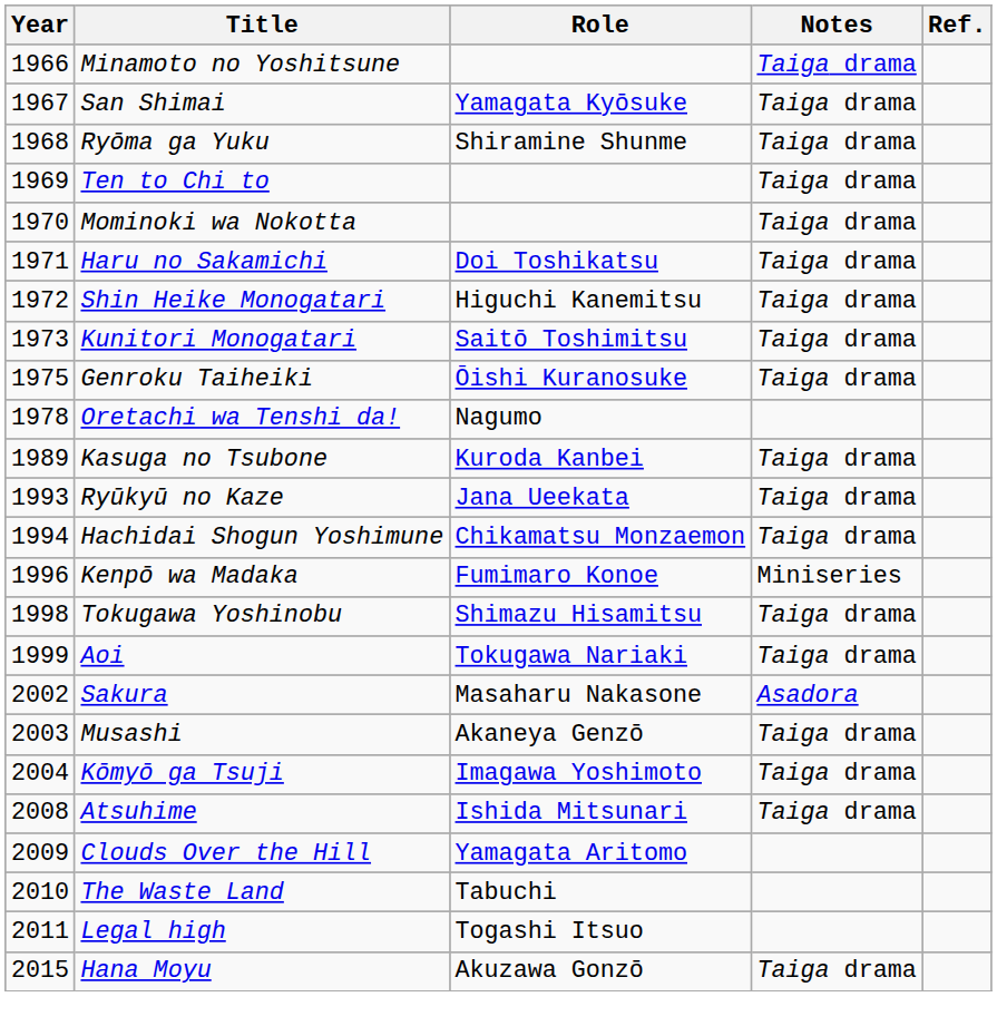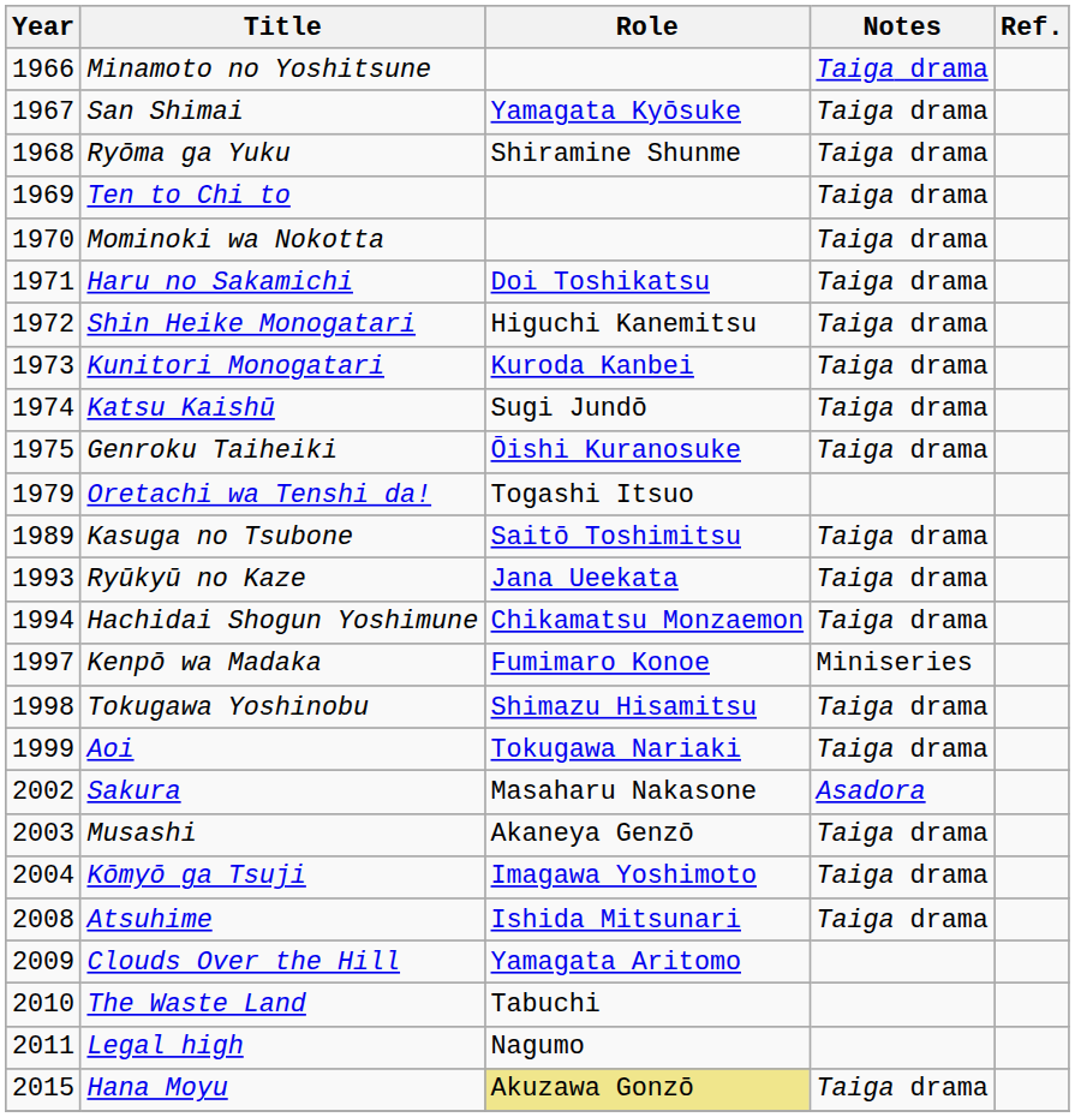 <table class="wikitable sortable">
 <tr>
 <th>Year</th>
 <th>Title</th>
 <th>Role</th>
 <th class="unsortable">Notes</th>
 <th class="unsortable">Ref.</th>
 </tr>
 <tr>
 <td>1966</td>
 <td><em>Minamoto no Yoshitsune</em></td>
 <td></td>
 <td><a href='#'><em>Taiga</em> drama</a></td>
 <td></td>
 </tr>
 <tr>
 <td>1967</td>
 <td><em>San Shimai</em></td>
 <td><a href='#'>Yamagata Kyōsuke</a></td>
 <td><em>Taiga</em> drama</td>
 <td></td>
 </tr>
 <tr>
 <td>1968</td>
 <td><em>Ryōma ga Yuku</em></td>
 <td>Shiramine Shunme</td>
 <td><em>Taiga</em> drama</td>
 <td></td>
 </tr>
 <tr>
 <td>1969</td>
 <td><em><a href='#'>Ten to Chi to</a></em></td>
 <td></td>
 <td><em>Taiga</em> drama</td>
 <td></td>
 </tr>
 <tr>
 <td>1970</td>
 <td><em>Mominoki wa Nokotta</em></td>
 <td></td>
 <td><em>Taiga</em> drama</td>
 <td></td>
 </tr>
 <tr>
 <td>1971</td>
 <td><em><a href='#'>Haru no Sakamichi</a></em></td>
 <td><a href='#'>Doi Toshikatsu</a></td>
 <td><em>Taiga</em> drama</td>
 <td></td>
 </tr>
 <tr>
 <td>1972</td>
 <td><em><a href='#'>Shin Heike Monogatari</a></em></td>
 <td>Higuchi Kanemitsu</td>
 <td><em>Taiga</em> drama</td>
 <td></td>
 </tr>
 <tr>
 <td>1973</td>
 <td><em><a href='#'>Kunitori Monogatari</a></em></td>
-<td><a href='#'>Saitō Toshimitsu</a></td>
+<td><a href='#'>Kuroda Kanbei</a></td>
+<td><em>Taiga</em> drama</td>
+<td></td>
+</tr>
+<tr>
+<td>1974</td>
+<td><em><a href='#'>Katsu Kaishū</a></em></td>
+<td>Sugi Jundō</td>
 <td><em>Taiga</em> drama</td>
 <td></td>
 </tr>
 <tr>
 <td>1975</td>
 <td><em>Genroku Taiheiki</em></td>
 <td><a href='#'>Ōishi Kuranosuke</a></td>
 <td><em>Taiga</em> drama</td>
 <td></td>
 </tr>
 <tr>
-<td>1978</td>
+<td>1979</td>
 <td><em><a href='#'>Oretachi wa Tenshi da!</a></em></td>
-<td>Nagumo</td>
+<td>Togashi Itsuo</td>
 <td></td>
 <td></td>
 </tr>
 <tr>
 <td>1989</td>
 <td><em>Kasuga no Tsubone</em></td>
-<td><a href='#'>Kuroda Kanbei</a></td>
+<td><a href='#'>Saitō Toshimitsu</a></td>
 <td><em>Taiga</em> drama</td>
 <td></td>
 </tr>
 <tr>
 <td>1993</td>
 <td><em>Ryūkyū no Kaze</em></td>
 <td><a href='#'>Jana Ueekata</a></td>
 <td><em>Taiga</em> drama</td>
 <td></td>
 </tr>
 <tr>
 <td>1994</td>
 <td><em>Hachidai Shogun Yoshimune</em></td>
 <td><a href='#'>Chikamatsu Monzaemon</a></td>
 <td><em>Taiga</em> drama</td>
 <td></td>
 </tr>
 <tr>
-<td>1996</td>
+<td>1997</td>
 <td><em>Kenpō wa Madaka</em></td>
 <td><a href='#'>Fumimaro Konoe</a></td>
 <td>Miniseries</td>
 <td></td>
 </tr>
 <tr>
 <td>1998</td>
 <td><em>Tokugawa Yoshinobu</em></td>
 <td><a href='#'>Shimazu Hisamitsu</a></td>
 <td><em>Taiga</em> drama</td>
 <td></td>
 </tr>
 <tr>
 <td>1999</td>
 <td><em><a href='#'>Aoi</a></em></td>
 <td><a href='#'>Tokugawa Nariaki</a></td>
 <td><em>Taiga</em> drama</td>
 <td></td>
 </tr>
 <tr>
 <td>2002</td>
 <td><em><a href='#'>Sakura</a></em></td>
 <td>Masaharu Nakasone</td>
 <td><em><a href='#'>Asadora</a></em></td>
 <td></td>
 </tr>
 <tr>
 <td>2003</td>
 <td><em>Musashi</em></td>
 <td>Akaneya Genzō</td>
 <td><em>Taiga</em> drama</td>
 <td></td>
 </tr>
 <tr>
 <td>2004</td>
 <td><em><a href='#'>Kōmyō ga Tsuji</a></em></td>
 <td><a href='#'>Imagawa Yoshimoto</a></td>
 <td><em>Taiga</em> drama</td>
 <td></td>
 </tr>
 <tr>
 <td>2008</td>
 <td><em><a href='#'>Atsuhime</a></em></td>
 <td><a href='#'>Ishida Mitsunari</a></td>
 <td><em>Taiga</em> drama</td>
 <td></td>
 </tr>
 <tr>
 <td>2009</td>
 <td><em><a href='#'>Clouds Over the Hill</a></em></td>
 <td><a href='#'>Yamagata Aritomo</a></td>
 <td></td>
 <td></td>
 </tr>
 <tr>
 <td>2010</td>
 <td><em><a href='#'>The Waste Land</a></em></td>
 <td>Tabuchi</td>
 <td></td>
 <td></td>
 </tr>
 <tr>
 <td>2011</td>
 <td><em><a href='#'>Legal high</a></em></td>
-<td>Togashi Itsuo</td>
+<td>Nagumo</td>
 <td></td>
 <td></td>
 </tr>
 <tr>
 <td>2015</td>
 <td><em><a href='#'>Hana Moyu</a></em></td>
-<td>Akuzawa Gonzō</td>
+<td style="background: khaki;">Akuzawa Gonzō</td>
 <td><em>Taiga</em> drama</td>
 <td></td>
 </tr>
 <tr>
 </tr>
 </table>
